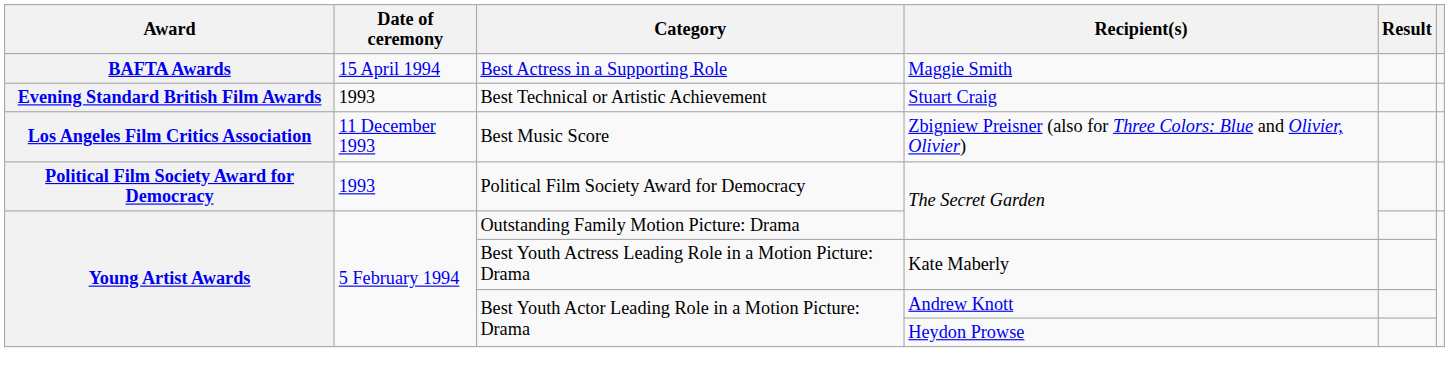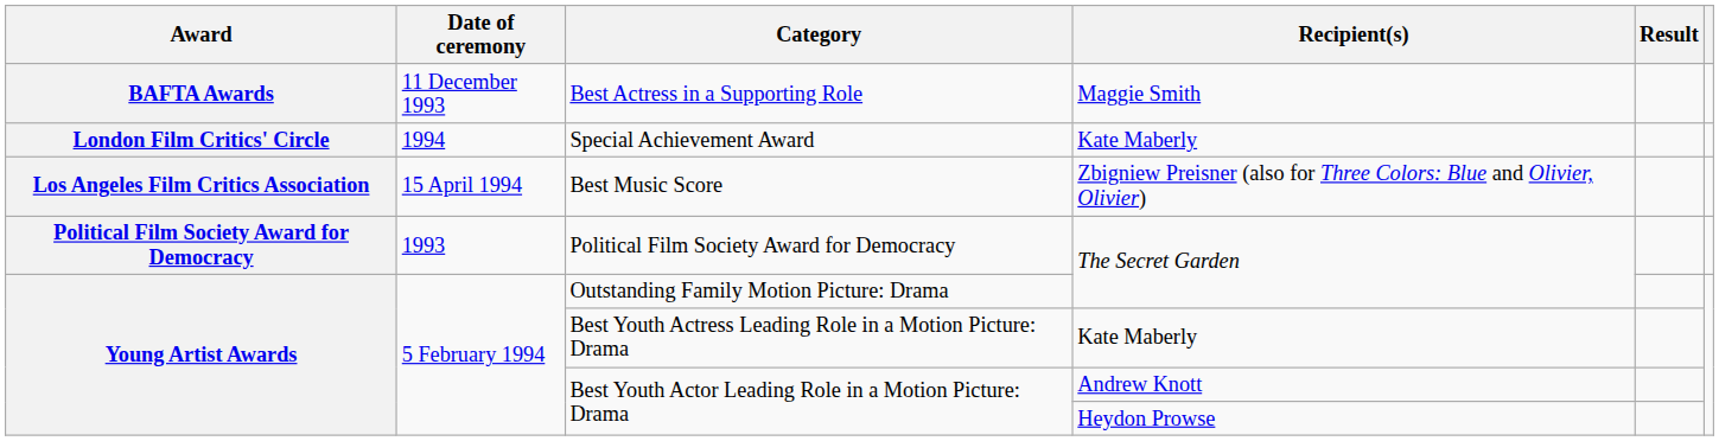 <table class="wikitable plainrowheaders sortable" style="width:100%;">
 <tr>
 <th scope="col">Award</th>
 <th scope="col">Date of ceremony</th>
 <th scope="col">Category</th>
 <th scope="col">Recipient(s)</th>
 <th>Result</th>
 <th scope="col" class="unsortable"></th>
 </tr>
 <tr>
 <th scope="row"><a href='#'>BAFTA Awards</a></th>
-<td><a href='#'>15 April 1994</a></td>
+<td><a href='#'>11 December 1993</a></td>
 <td><a href='#'>Best Actress in a Supporting Role</a></td>
 <td><a href='#'>Maggie Smith</a></td>
 <td></td>
 <td></td>
 </tr>
 <tr>
-<th scope="row"><a href='#'>Evening Standard British Film Awards</a></th>
-<td>1993</td>
-<td>Best Technical or Artistic Achievement</td>
-<td><a href='#'>Stuart Craig</a></td>
+<th scope="row"><a href='#'>London Film Critics' Circle</a></th>
+<td><a href='#'>1994</a></td>
+<td>Special Achievement Award</td>
+<td><a href='#'>Kate Maberly</a></td>
 <td></td>
 <td></td>
 </tr>
 <tr>
 <th scope="row"><a href='#'>Los Angeles Film Critics Association</a></th>
-<td><a href='#'>11 December 1993</a></td>
+<td><a href='#'>15 April 1994</a></td>
 <td>Best Music Score</td>
 <td><a href='#'>Zbigniew Preisner</a> (also for <em><a href='#'>Three Colors: Blue</a></em> and <em><a href='#'>Olivier, Olivier</a></em>)</td>
 <td></td>
 <td></td>
 </tr>
 <tr>
 <th scope="row"><a href='#'>Political Film Society Award for Democracy</a></th>
 <td><a href='#'>1993</a></td>
 <td>Political Film Society Award for Democracy</td>
 <td rowspan="2"><em>The Secret Garden</em></td>
 <td></td>
 <td></td>
 </tr>
 <tr>
 <th rowspan="4" scope="row"><a href='#'>Young Artist Awards</a></th>
 <td rowspan="4"><a href='#'>5 February 1994</a></td>
 <td>Outstanding Family Motion Picture: Drama</td>
 <td></td>
 <td rowspan="4"></td>
 </tr>
 <tr>
 <td>Best Youth Actress Leading Role in a Motion Picture: Drama</td>
 <td>Kate Maberly</td>
 <td></td>
 </tr>
 <tr>
 <td rowspan="2">Best Youth Actor Leading Role in a Motion Picture: Drama</td>
 <td><a href='#'>Andrew Knott</a></td>
 <td></td>
 </tr>
 <tr>
 <td><a href='#'>Heydon Prowse</a></td>
 <td></td>
 </tr>
 </table>
